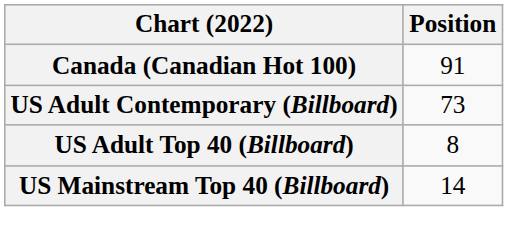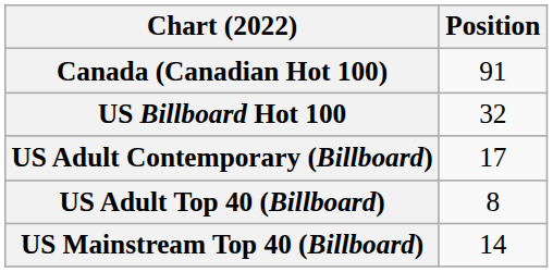 <table class="wikitable sortable plainrowheaders" style="text-align:center">
 <tr>
 <th scope="col">Chart (2022)</th>
 <th scope="col">Position</th>
 </tr>
 <tr>
 <th scope="row">Canada (Canadian Hot 100)</th>
 <td>91</td>
 </tr>
 <tr>
+<th scope="row">US <em>Billboard</em> Hot 100</th>
+<td>32</td>
+</tr>
+<tr>
 <th scope="row">US Adult Contemporary (<em>Billboard</em>)</th>
-<td>73</td>
+<td>17</td>
 </tr>
 <tr>
 <th scope="row">US Adult Top 40 (<em>Billboard</em>)</th>
 <td>8</td>
 </tr>
 <tr>
 <th scope="row">US Mainstream Top 40 (<em>Billboard</em>)</th>
 <td>14</td>
 </tr>
 </table>
